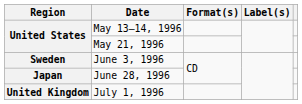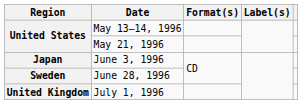 <table class="wikitable plainrowheaders">
 <tr>
 <th scope="col">Region</th>
 <th scope="col">Date</th>
 <th scope="col">Format(s)</th>
 <th scope="col">Label(s)</th>
 <th scope="col"></th>
 </tr>
 <tr>
 <th scope="row" rowspan="2">United States</th>
 <td>May 13–14, 1996</td>
 <td></td>
 <td rowspan="2"></td>
 <td align="center"></td>
 </tr>
 <tr>
 <td>May 21, 1996</td>
 <td></td>
 <td align="center"></td>
 </tr>
 <tr>
-<th scope="row">Sweden</th>
+<th scope="row">Japan</th>
 <td>June 3, 1996</td>
 <td rowspan="2">CD</td>
 <td rowspan="3"></td>
 <td align="center"></td>
 </tr>
 <tr>
-<th scope="row">Japan</th>
+<th scope="row">Sweden</th>
 <td>June 28, 1996</td>
 <td align="center"></td>
 </tr>
 <tr>
 <th scope="row">United Kingdom</th>
 <td>July 1, 1996</td>
 <td></td>
 <td align="center"></td>
 </tr>
 </table>
